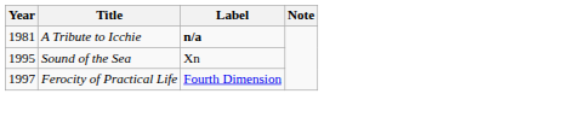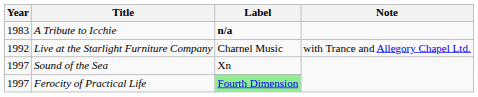 <table class="wikitable">
 <tr>
 <th>Year</th>
 <th>Title</th>
 <th>Label</th>
 <th>Note</th>
 </tr>
 <tr>
-<td>1981</td>
+<td>1983</td>
 <td><em>A Tribute to Icchie</em></td>
 <td><strong>n/a</strong></td>
 </tr>
 <tr>
-<td>1995</td>
+<td>1992</td>
+<td><em>Live at the Starlight Furniture Company</em></td>
+<td>Charnel Music</td>
+<td>with Trance and <a href='#'>Allegory Chapel Ltd.</a></td>
+</tr>
+<tr>
+<td>1997</td>
 <td><em>Sound of the Sea</em></td>
 <td>Xn</td>
 </tr>
 <tr>
 <td>1997</td>
 <td><em>Ferocity of Practical Life</em></td>
-<td><a href='#'>Fourth Dimension</a></td>
+<td style="background: lightgreen;"><a href='#'>Fourth Dimension</a></td>
 </tr>
 </table>
